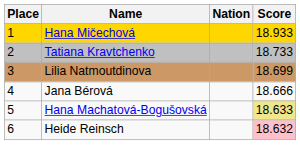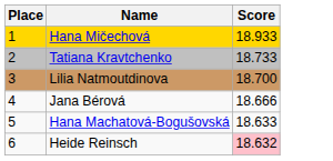 <table class="wikitable">
 <tr>
 <th>Place</th>
 <th>Name</th>
-<th>Nation</th>
 <th>Score</th>
 </tr>
 <tr bgcolor=gold>
 <td>1</td>
 <td><a href='#'>Hana Mičechová</a></td>
-<td></td>
 <td>18.933</td>
 </tr>
 <tr bgcolor=silver>
 <td>2</td>
 <td><a href='#'>Tatiana Kravtchenko</a></td>
-<td></td>
 <td>18.733</td>
 </tr>
 <tr bgcolor=cc9966>
 <td>3</td>
 <td>Lilia Natmoutdinova</td>
-<td></td>
-<td>18.699</td>
+<td>18.700</td>
 </tr>
 <tr>
 <td>4</td>
 <td>Jana Bérová</td>
-<td></td>
 <td>18.666</td>
 </tr>
 <tr>
 <td>5</td>
 <td><a href='#'>Hana Machatová-Bogušovská</a></td>
-<td></td>
-<td style="background: khaki;">18.633</td>
+<td>18.633</td>
 </tr>
 <tr>
 <td>6</td>
 <td>Heide Reinsch</td>
-<td></td>
 <td style="background: pink;">18.632</td>
 </tr>
 </table>
